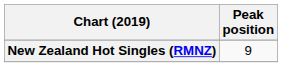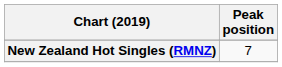 <table class="wikitable sortable plainrowheaders" style="text-align:center">
 <tr>
 <th scope="col">Chart (2019)</th>
 <th scope="col">Peak<br>position</th>
 </tr>
 <tr>
 </tr>
 <tr>
 </tr>
 <tr>
 <th scope="row">New Zealand Hot Singles (<a href='#'>RMNZ</a>)</th>
-<td>9</td>
+<td>7</td>
 </tr>
 <tr>
 </tr>
 <tr>
 </tr>
 <tr>
 </tr>
 </table>
